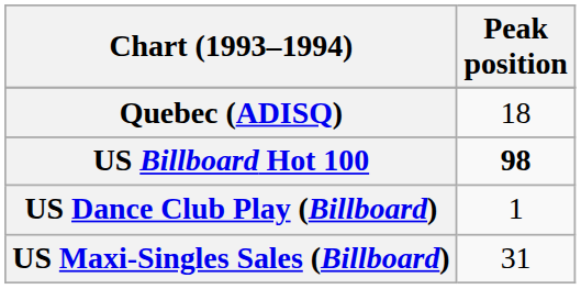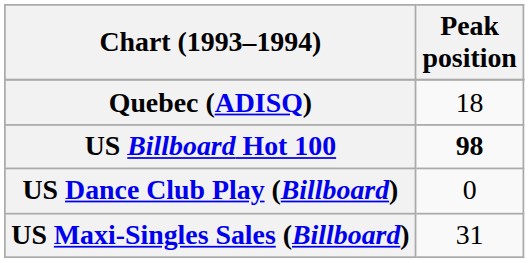 <table class="wikitable sortable plainrowheaders" style="text-align:center">
 <tr>
 <th>Chart (1993–1994)</th>
 <th>Peak <br>position</th>
 </tr>
 <tr>
 </tr>
 <tr>
 <th scope="row">Quebec (<a href='#'>ADISQ</a>)</th>
 <td align="center">18</td>
 </tr>
 <tr>
 <th scope="row">US <a href='#'><em>Billboard</em> Hot 100</a></th>
 <td><strong>98</strong></td>
 </tr>
 <tr>
 <th scope="row">US <a href='#'>Dance Club Play</a> (<em><a href='#'>Billboard</a></em>)</th>
-<td>1</td>
+<td>0</td>
 </tr>
 <tr>
 <th scope="row">US <a href='#'>Maxi-Singles Sales</a> (<em><a href='#'>Billboard</a></em>)</th>
 <td>31</td>
 </tr>
 </table>
